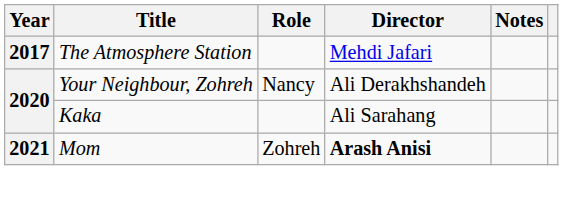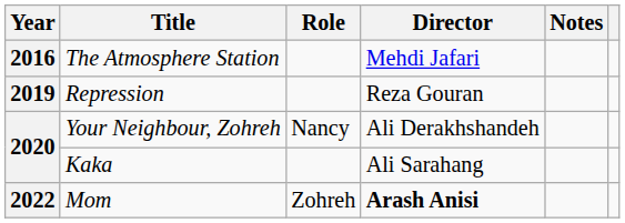 <table class="wikitable plainrowheaders sortable"  style=font-size:100%>
 <tr>
 <th scope="col">Year</th>
 <th scope="col">Title</th>
 <th scope="col">Role</th>
 <th scope="col">Director</th>
 <th scope="col" class="unsortable">Notes</th>
 <th scope="col" class="unsortable"></th>
 </tr>
 <tr>
-<th scope="row">2017</th>
+<th scope="row">2016</th>
 <td><em>The Atmosphere Station</em></td>
 <td></td>
 <td><a href='#'>Mehdi Jafari</a></td>
+<td></td>
+<td></td>
+</tr>
+<tr>
+<th scope="row">2019</th>
+<td><em>Repression</em></td>
+<td></td>
+<td>Reza Gouran</td>
 <td></td>
 <td></td>
 </tr>
 <tr>
 <th rowspan="2" scope="row">2020</th>
 <td><em>Your Neighbour, Zohreh</em></td>
 <td>Nancy</td>
 <td>Ali Derakhshandeh</td>
 <td></td>
 <td></td>
 </tr>
 <tr>
 <td><em>Kaka</em></td>
 <td></td>
 <td>Ali Sarahang</td>
 <td></td>
 <td></td>
 </tr>
 <tr>
-<th scope="row">2021</th>
+<th scope="row">2022</th>
 <td><em>Mom</em></td>
 <td>Zohreh</td>
 <td><strong>Arash Anisi</strong></td>
 <td></td>
 <td></td>
 </tr>
 </table>
